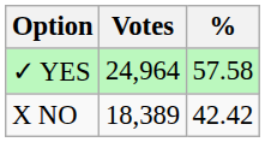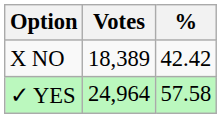 <table class="wikitable">
 <tr>
 <th>Option</th>
 <th>Votes</th>
 <th>%</th>
 </tr>
 <tr>
+<td>X NO</td>
+<td>18,389</td>
+<td>42.42</td>
+</tr>
+<tr>
 <td style=background:#bbf8be>✓ YES</td>
 <td style=background:#bbf8be>24,964</td>
 <td style=background:#bbf8be>57.58</td>
 </tr>
-<tr>
-<td>X NO</td>
-<td>18,389</td>
-<td>42.42</td>
-</tr>
 </table>
